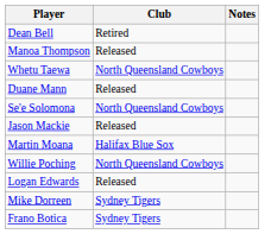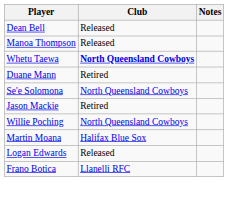 <table class="wikitable" style="font-size:90%">
 <tr bgcolor="#efefef">
 <th>Player</th>
 <th>Club</th>
 <th>Notes</th>
 </tr>
 <tr>
 <td><a href='#'>Dean Bell</a></td>
-<td>Retired</td>
+<td>Released</td>
 <td></td>
 </tr>
 <tr>
 <td><a href='#'>Manoa Thompson</a></td>
 <td>Released</td>
 <td></td>
 </tr>
 <tr>
 <td><a href='#'>Whetu Taewa</a></td>
-<td><a href='#'>North Queensland Cowboys</a></td>
+<td><strong><a href='#'>North Queensland Cowboys</a></strong></td>
 <td></td>
 </tr>
 <tr>
 <td><a href='#'>Duane Mann</a></td>
-<td>Released</td>
+<td>Retired</td>
 <td></td>
 </tr>
 <tr>
 <td><a href='#'>Se'e Solomona</a></td>
 <td><a href='#'>North Queensland Cowboys</a></td>
 <td></td>
 </tr>
 <tr>
 <td><a href='#'>Jason Mackie</a></td>
-<td>Released</td>
+<td>Retired</td>
+<td></td>
+</tr>
+<tr>
+<td><a href='#'>Willie Poching</a></td>
+<td><a href='#'>North Queensland Cowboys</a></td>
 <td></td>
 </tr>
 <tr>
 <td><a href='#'>Martin Moana</a></td>
 <td><a href='#'>Halifax Blue Sox</a></td>
 <td></td>
 </tr>
 <tr>
-<td><a href='#'>Willie Poching</a></td>
-<td><a href='#'>North Queensland Cowboys</a></td>
-<td></td>
-</tr>
-<tr>
 <td><a href='#'>Logan Edwards</a></td>
 <td>Released</td>
 <td></td>
 </tr>
 <tr>
-<td><a href='#'>Mike Dorreen</a></td>
-<td><a href='#'>Sydney Tigers</a></td>
-<td></td>
-</tr>
-<tr>
 <td><a href='#'>Frano Botica</a></td>
-<td><a href='#'>Sydney Tigers</a></td>
+<td><a href='#'>Llanelli RFC</a></td>
 <td></td>
 </tr>
 </table>
